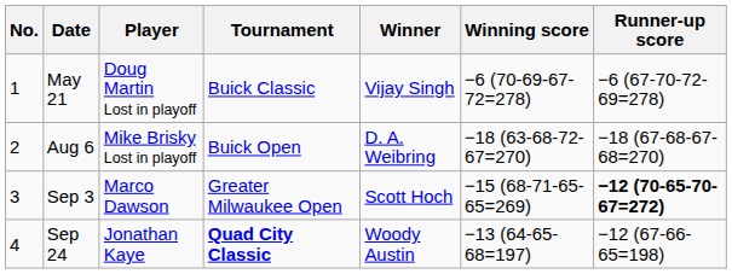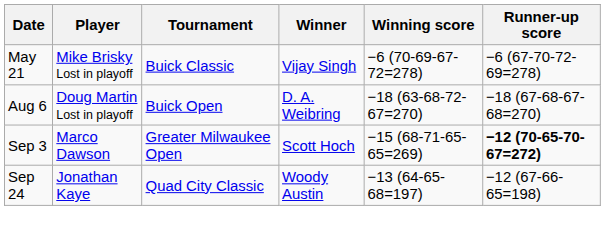 <table class="wikitable" style="font-size:95%;">
 <tr>
-<th>No.</th>
 <th>Date</th>
 <th>Player</th>
 <th>Tournament</th>
 <th>Winner</th>
 <th>Winning score</th>
 <th>Runner-up score</th>
 </tr>
 <tr>
-<td>1</td>
 <td>May 21</td>
-<td> <a href='#'>Doug Martin</a><br><small>Lost in playoff</small></td>
+<td> <a href='#'>Mike Brisky</a><br><small>Lost in playoff</small></td>
 <td><a href='#'>Buick Classic</a></td>
 <td> <a href='#'>Vijay Singh</a></td>
 <td>−6 (70-69-67-72=278)</td>
 <td>−6 (67-70-72-69=278)</td>
 </tr>
 <tr>
-<td>2</td>
 <td>Aug 6</td>
-<td> <a href='#'>Mike Brisky</a><br><small>Lost in playoff</small></td>
+<td> <a href='#'>Doug Martin</a><br><small>Lost in playoff</small></td>
 <td><a href='#'>Buick Open</a></td>
 <td> <a href='#'>D. A. Weibring</a></td>
 <td>−18 (63-68-72-67=270)</td>
 <td>−18 (67-68-67-68=270)</td>
 </tr>
 <tr>
-<td>3</td>
 <td>Sep 3</td>
 <td> <a href='#'>Marco Dawson</a></td>
 <td><a href='#'>Greater Milwaukee Open</a></td>
 <td> <a href='#'>Scott Hoch</a></td>
 <td>−15 (68-71-65-65=269)</td>
 <td><strong>−12 (70-65-70-67=272)</strong></td>
 </tr>
 <tr>
-<td>4</td>
 <td>Sep 24</td>
 <td> <a href='#'>Jonathan Kaye</a></td>
-<td><strong><a href='#'>Quad City Classic</a></strong></td>
+<td><a href='#'>Quad City Classic</a></td>
 <td> <a href='#'>Woody Austin</a></td>
 <td>−13 (64-65-68=197)</td>
 <td>−12 (67-66-65=198)</td>
 </tr>
 </table>
